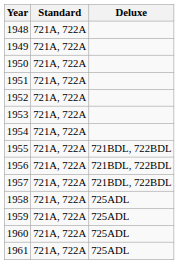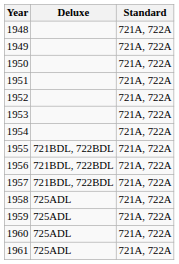 <table class="wikitable">
 <tr>
 <th><strong>Year</strong></th>
+<th><strong>Deluxe</strong></th>
 <th><strong>Standard</strong></th>
-<th><strong>Deluxe</strong></th>
 </tr>
 <tr>
 <td>1948</td>
+<td></td>
 <td>721A, 722A</td>
-<td></td>
 </tr>
 <tr>
 <td>1949</td>
+<td></td>
 <td>721A, 722A</td>
-<td></td>
 </tr>
 <tr>
 <td>1950</td>
+<td></td>
 <td>721A, 722A</td>
-<td></td>
 </tr>
 <tr>
 <td>1951</td>
+<td></td>
 <td>721A, 722A</td>
-<td></td>
 </tr>
 <tr>
 <td>1952</td>
+<td></td>
 <td>721A, 722A</td>
-<td></td>
 </tr>
 <tr>
 <td>1953</td>
+<td></td>
 <td>721A, 722A</td>
-<td></td>
 </tr>
 <tr>
 <td>1954</td>
+<td></td>
 <td>721A, 722A</td>
-<td></td>
 </tr>
 <tr>
 <td>1955</td>
+<td>721BDL, 722BDL</td>
 <td>721A, 722A</td>
-<td>721BDL, 722BDL</td>
 </tr>
 <tr>
 <td>1956</td>
+<td>721BDL, 722BDL</td>
 <td>721A, 722A</td>
-<td>721BDL, 722BDL</td>
 </tr>
 <tr>
 <td>1957</td>
+<td>721BDL, 722BDL</td>
 <td>721A, 722A</td>
-<td>721BDL, 722BDL</td>
 </tr>
 <tr>
 <td>1958</td>
+<td>725ADL</td>
 <td>721A, 722A</td>
-<td>725ADL</td>
 </tr>
 <tr>
 <td>1959</td>
+<td>725ADL</td>
 <td>721A, 722A</td>
-<td>725ADL</td>
 </tr>
 <tr>
 <td>1960</td>
+<td>725ADL</td>
 <td>721A, 722A</td>
-<td>725ADL</td>
 </tr>
 <tr>
 <td>1961</td>
+<td>725ADL</td>
 <td>721A, 722A</td>
-<td>725ADL</td>
 </tr>
 </table>
